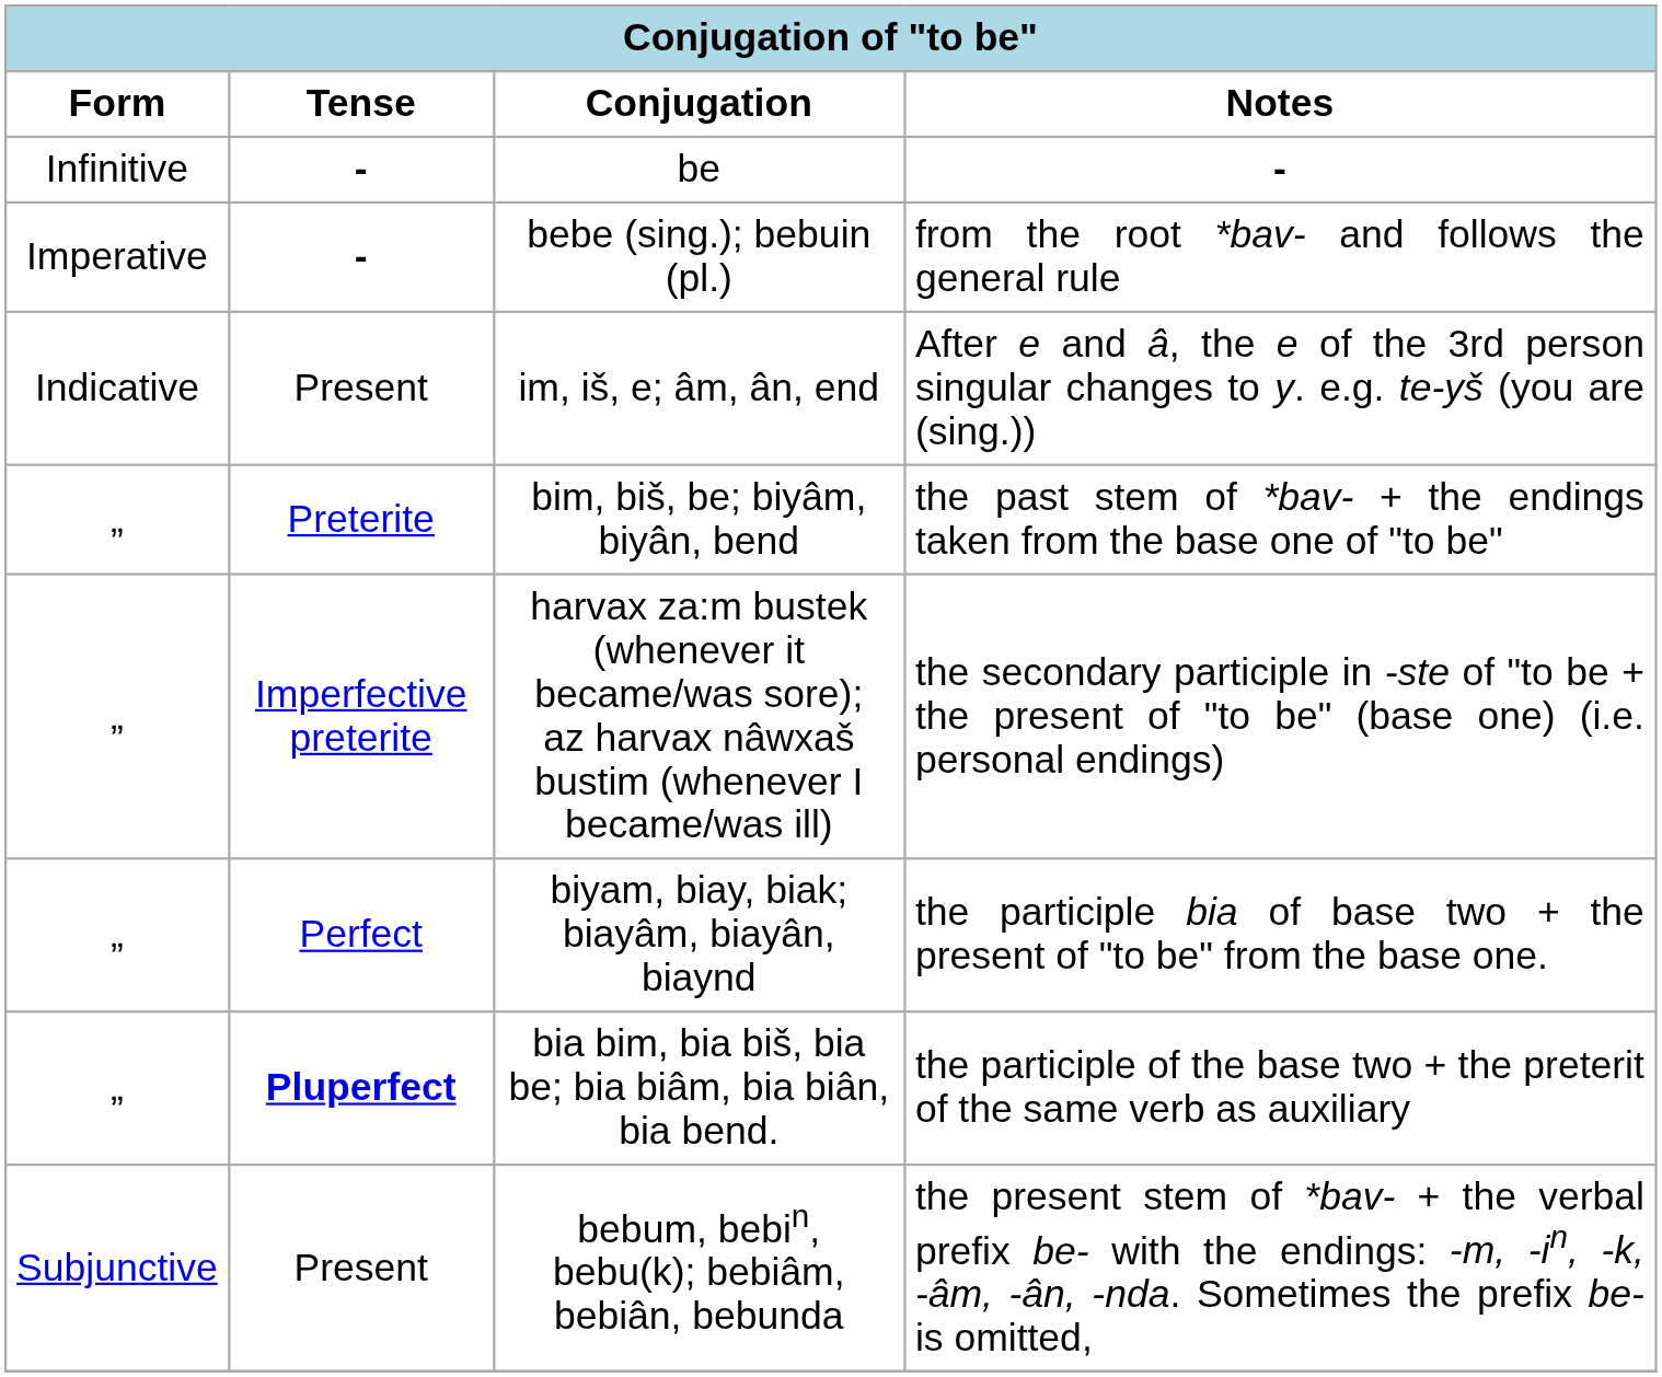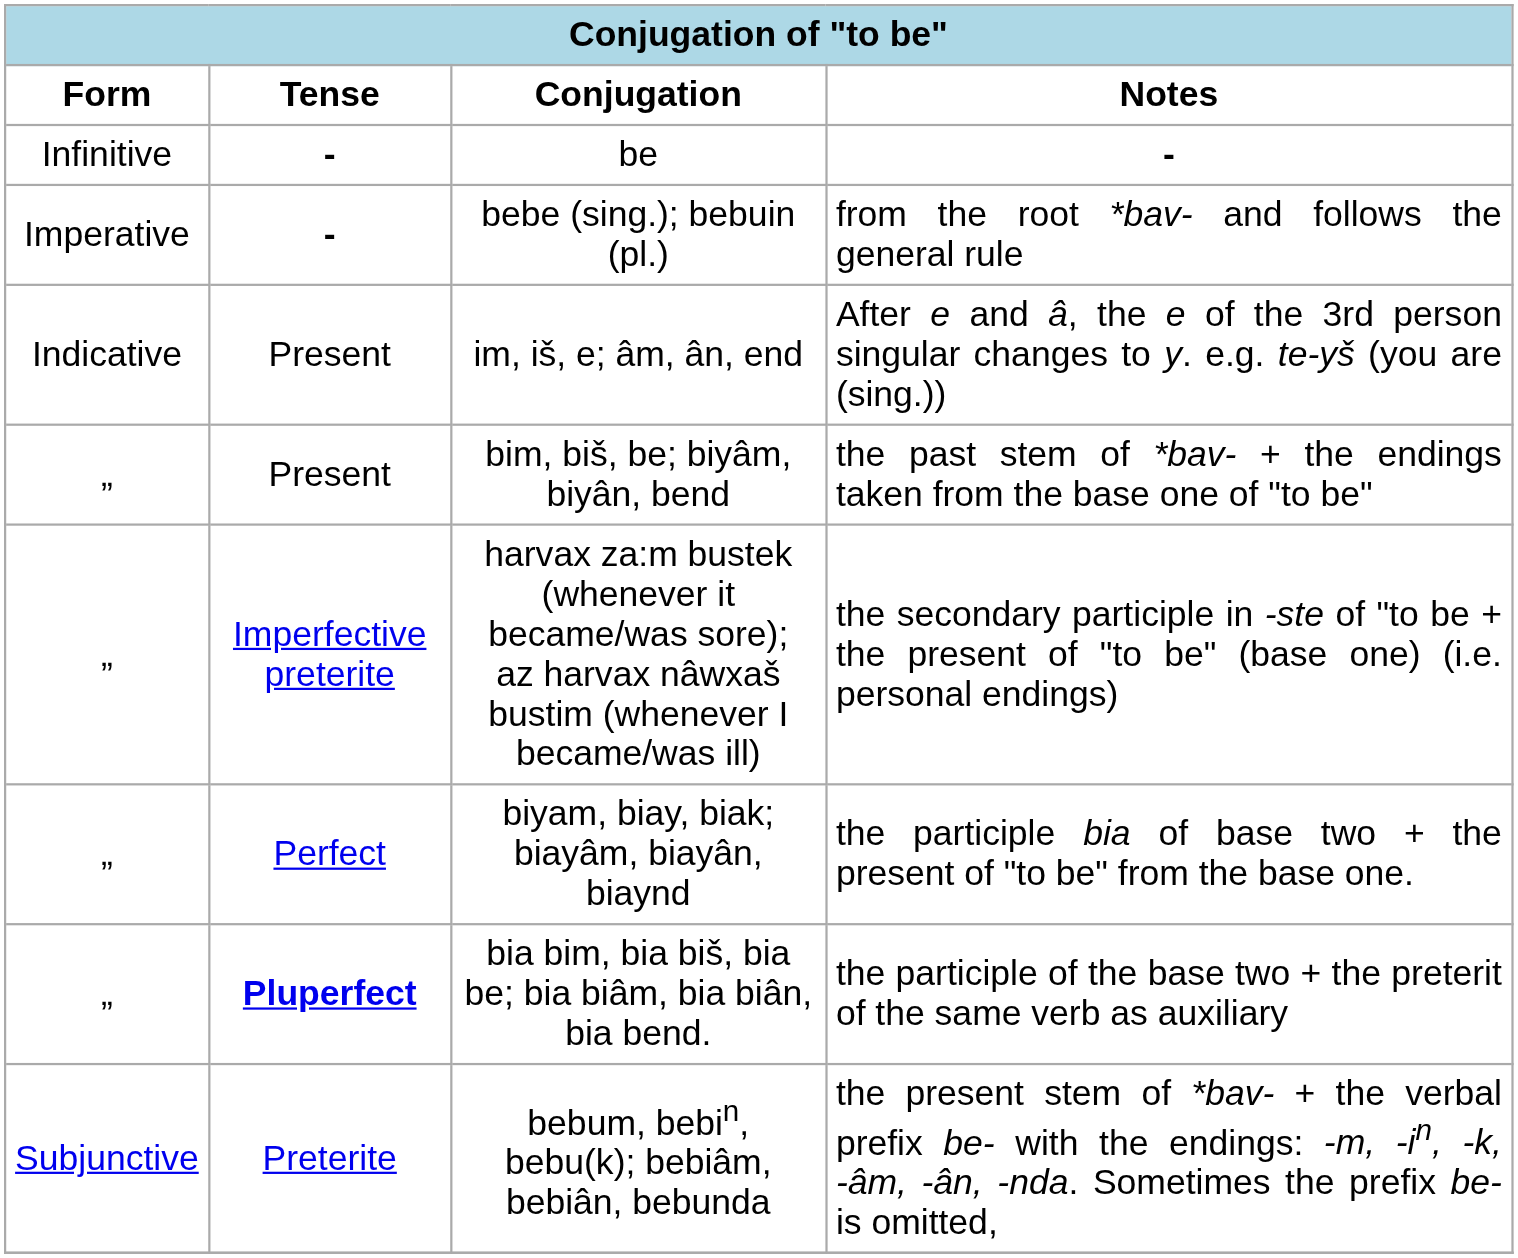 <table border="1" cellpadding="4" cellspacing="0" style="border:1px solid #aaa; border-collapse:collapse; text-align: center;">
 <tr bgcolor="#ADD8E6">
 <th colspan="4"><strong>Conjugation of "to be"</strong></th>
 </tr>
 <tr>
 <th width="70">Form</th>
 <th width="100">Tense</th>
 <th width="160">Conjugation</th>
 <th width="300">Notes</th>
 </tr>
 <tr>
 <td>Infinitive</td>
 <td><strong>-</strong></td>
 <td>be</td>
 <td><strong>-</strong></td>
 </tr>
 <tr>
 <td>Imperative</td>
 <td><strong>-</strong></td>
 <td>bebe (sing.); bebuin (pl.)</td>
 <td style="text-align: justify;">from the root <em>*bav-</em> and follows the general rule</td>
 </tr>
 <tr>
 <td>Indicative</td>
 <td>Present</td>
 <td>im, iš, e; âm, ân, end</td>
 <td style="text-align: justify;">After <em>e</em> and <em>â</em>, the <em>e</em> of the 3rd person singular changes to <em>y</em>. e.g. <em>te-yš</em> (you are (sing.))</td>
 </tr>
 <tr>
 <td>„</td>
-<td><a href='#'>Preterite</a></td>
+<td>Present</td>
 <td>bim, biš, be; biyâm, biyân, bend</td>
 <td style="text-align: justify;">the past stem of <em>*bav-</em> + the endings taken from the base one of "to be"</td>
 </tr>
 <tr>
 <td>„</td>
 <td><a href='#'>Imperfective preterite</a></td>
 <td>harvax za:m bustek (whenever it became/was sore);<br> az harvax nâwxaš bustim (whenever I became/was ill)</td>
 <td style="text-align: justify;">the secondary participle in <em>-ste</em> of "to be + the present of "to be" (base one) (i.e. personal endings)</td>
 </tr>
 <tr>
 <td>„</td>
 <td><a href='#'>Perfect</a></td>
 <td>biyam, biay, biak; biayâm, biayân, biaynd</td>
 <td style="text-align: justify;">the participle <em>bia</em> of base two + the present of "to be" from the base one.</td>
 </tr>
 <tr>
 <td>„</td>
 <td><strong><a href='#'>Pluperfect</a></strong></td>
 <td>bia bim, bia biš, bia be; bia biâm, bia biân, bia bend.</td>
 <td style="text-align: justify;">the participle of the base two + the preterit of the same verb as auxiliary</td>
 </tr>
 <tr>
 <td><a href='#'>Subjunctive</a></td>
-<td>Present</td>
+<td><a href='#'>Preterite</a></td>
 <td>bebum, bebi<sup>n</sup>, bebu(k); bebiâm, bebiân, bebunda</td>
 <td style="text-align: justify;">the present stem of <em>*bav-</em> + the verbal prefix <em>be-</em> with the endings: <em>-m, -i<sup>n</sup>, -k, -âm, -ân, -nda</em>. Sometimes the prefix <em>be-</em> is omitted,</td>
 </tr>
 <tr>
 </tr>
 </table>
